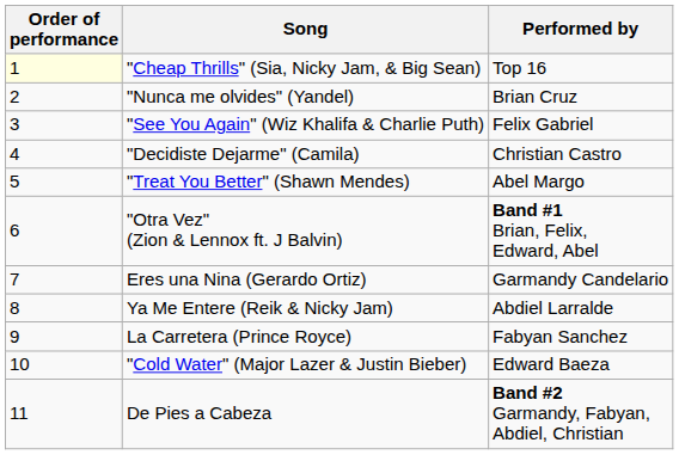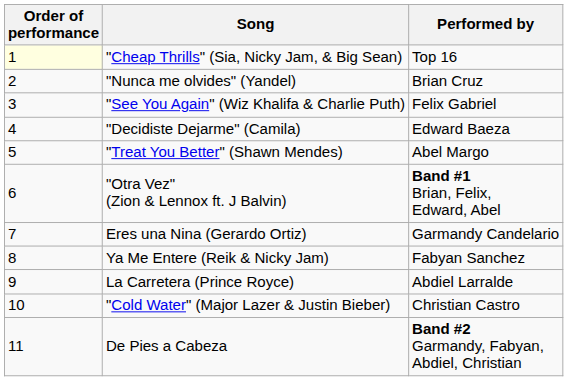 <table class="wikitable">
 <tr>
 <th>Order of <br>performance</th>
 <th>Song</th>
 <th>Performed by</th>
 </tr>
 <tr>
 <td style="background: lightyellow;">1</td>
 <td>"<a href='#'>Cheap Thrills</a>" (Sia, Nicky Jam, & Big Sean)</td>
 <td>Top 16</td>
 </tr>
 <tr>
 <td>2</td>
 <td>"Nunca me olvides" (Yandel)</td>
 <td>Brian Cruz</td>
 </tr>
 <tr>
 <td>3</td>
 <td>"<a href='#'>See You Again</a>" (Wiz Khalifa & Charlie Puth)</td>
 <td>Felix Gabriel</td>
 </tr>
 <tr>
 <td>4</td>
 <td>"Decidiste Dejarme" (Camila)</td>
-<td>Christian Castro</td>
+<td>Edward Baeza</td>
 </tr>
 <tr>
 <td>5</td>
 <td>"<a href='#'>Treat You Better</a>" (Shawn Mendes)</td>
 <td>Abel Margo</td>
 </tr>
 <tr>
 <td>6</td>
 <td>"Otra Vez"<br>(Zion & Lennox ft. J Balvin)</td>
 <td><strong>Band #1</strong><br>Brian, Felix,<br>Edward, Abel</td>
 </tr>
 <tr>
 <td>7</td>
 <td>Eres una Nina (Gerardo Ortiz)</td>
 <td>Garmandy Candelario</td>
 </tr>
 <tr>
 <td>8</td>
 <td>Ya Me Entere (Reik & Nicky Jam)</td>
-<td>Abdiel Larralde</td>
+<td>Fabyan Sanchez</td>
 </tr>
 <tr>
 <td>9</td>
 <td>La Carretera (Prince Royce)</td>
-<td>Fabyan Sanchez</td>
+<td>Abdiel Larralde</td>
 </tr>
 <tr>
 <td>10</td>
 <td>"<a href='#'>Cold Water</a>" (Major Lazer & Justin Bieber)</td>
-<td>Edward Baeza</td>
+<td>Christian Castro</td>
 </tr>
 <tr>
 <td>11</td>
 <td>De Pies a Cabeza</td>
 <td><strong>Band #2</strong><br>Garmandy, Fabyan,<br>Abdiel, Christian</td>
 </tr>
 </table>
